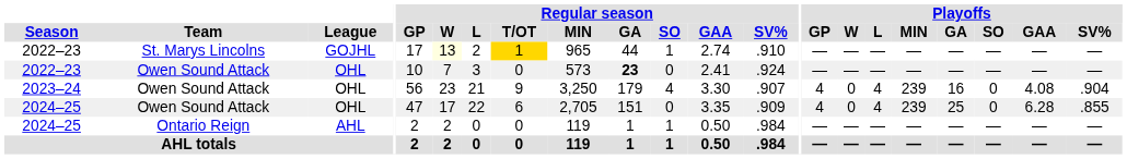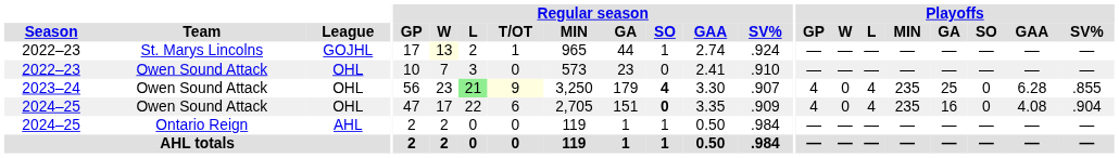 <table border="0" cellpadding="1" cellspacing="0" ID="Table3" style="text-align:center; width:75%;">
 <tr style="background:#e0e0e0;">
 <th colspan="3" style="background:#fff;"></th>
 <th rowspan="99" style="background:#fff;"></th>
 <th colspan="9" style="background:#e0e0e0;"><a href='#'>Regular season</a></th>
 <th rowspan="99" style="background:#fff;"></th>
 <th colspan="8" style="background:#e0e0e0;"><a href='#'>Playoffs</a></th>
 </tr>
 <tr bgcolor="#e0e0e0">
 <th><a href='#'>Season</a></th>
 <th>Team</th>
 <th>League</th>
 <th>GP</th>
 <th>W</th>
 <th>L</th>
 <th>T/OT</th>
 <th>MIN</th>
 <th>GA</th>
 <th><a href='#'>SO</a></th>
 <th><a href='#'>GAA</a></th>
 <th><a href='#'>SV%</a></th>
 <th>GP</th>
 <th>W</th>
 <th>L</th>
 <th>MIN</th>
 <th>GA</th>
 <th>SO</th>
 <th>GAA</th>
 <th>SV%</th>
 </tr>
 <tr>
 <td>2022–23</td>
 <td><a href='#'>St. Marys Lincolns</a></td>
 <td><a href='#'>GOJHL</a></td>
 <td>17</td>
 <td style="background: lightyellow;">13</td>
 <td>2</td>
-<td style="background: gold;">1</td>
+<td>1</td>
 <td>965</td>
 <td>44</td>
 <td>1</td>
 <td>2.74</td>
-<td>.910</td>
+<td>.924</td>
 <td>—</td>
 <td>—</td>
 <td>—</td>
 <td>—</td>
 <td>—</td>
 <td>—</td>
 <td>—</td>
 <td>—</td>
 </tr>
 <tr bgcolor="f0f0f0">
 <td><a href='#'>2022–23</a></td>
 <td><a href='#'>Owen Sound Attack</a></td>
 <td><a href='#'>OHL</a></td>
 <td>10</td>
 <td>7</td>
 <td>3</td>
 <td>0</td>
 <td>573</td>
-<td><strong>23</strong></td>
+<td>23</td>
 <td>0</td>
 <td>2.41</td>
-<td>.924</td>
+<td>.910</td>
 <td>—</td>
 <td>—</td>
 <td>—</td>
 <td>—</td>
 <td>—</td>
 <td>—</td>
 <td>—</td>
 <td>—</td>
 </tr>
 <tr>
 <td><a href='#'>2023–24</a></td>
 <td>Owen Sound Attack</td>
 <td>OHL</td>
 <td>56</td>
 <td>23</td>
-<td>21</td>
-<td>9</td>
+<td style="background: lightgreen;">21</td>
+<td style="background: lightyellow;">9</td>
 <td>3,250</td>
 <td>179</td>
-<td>4</td>
+<td><strong>4</strong></td>
 <td>3.30</td>
 <td>.907</td>
 <td>4</td>
 <td>0</td>
 <td>4</td>
-<td>239</td>
-<td>16</td>
+<td>235</td>
+<td>25</td>
 <td>0</td>
-<td>4.08</td>
-<td>.904</td>
+<td>6.28</td>
+<td>.855</td>
 </tr>
 <tr bgcolor="f0f0f0">
 <td><a href='#'>2024–25</a></td>
 <td>Owen Sound Attack</td>
 <td>OHL</td>
 <td>47</td>
 <td>17</td>
 <td>22</td>
 <td>6</td>
 <td>2,705</td>
 <td>151</td>
-<td>0</td>
+<td><strong>0</strong></td>
 <td>3.35</td>
 <td>.909</td>
 <td>4</td>
 <td>0</td>
 <td>4</td>
-<td>239</td>
-<td>25</td>
+<td>235</td>
+<td>16</td>
 <td>0</td>
-<td>6.28</td>
-<td>.855</td>
+<td>4.08</td>
+<td>.904</td>
 </tr>
 <tr>
 <td><a href='#'>2024–25</a></td>
 <td><a href='#'>Ontario Reign</a></td>
 <td><a href='#'>AHL</a></td>
 <td>2</td>
 <td>2</td>
 <td>0</td>
 <td>0</td>
 <td>119</td>
 <td>1</td>
 <td>1</td>
 <td>0.50</td>
 <td>.984</td>
 <td>—</td>
 <td>—</td>
 <td>—</td>
 <td>—</td>
 <td>—</td>
 <td>—</td>
 <td>—</td>
 <td>—</td>
 </tr>
 <tr bgcolor="#e0e0e0">
 <th colspan="3">AHL totals</th>
 <th>2</th>
 <th>2</th>
 <th>0</th>
 <th>0</th>
 <th>119</th>
 <th>1</th>
 <th>1</th>
 <th>0.50</th>
 <th>.984</th>
 <th>—</th>
 <th>—</th>
 <th>—</th>
 <th>—</th>
 <th>—</th>
 <th>—</th>
 <th>—</th>
 <th>—</th>
 </tr>
 </table>
